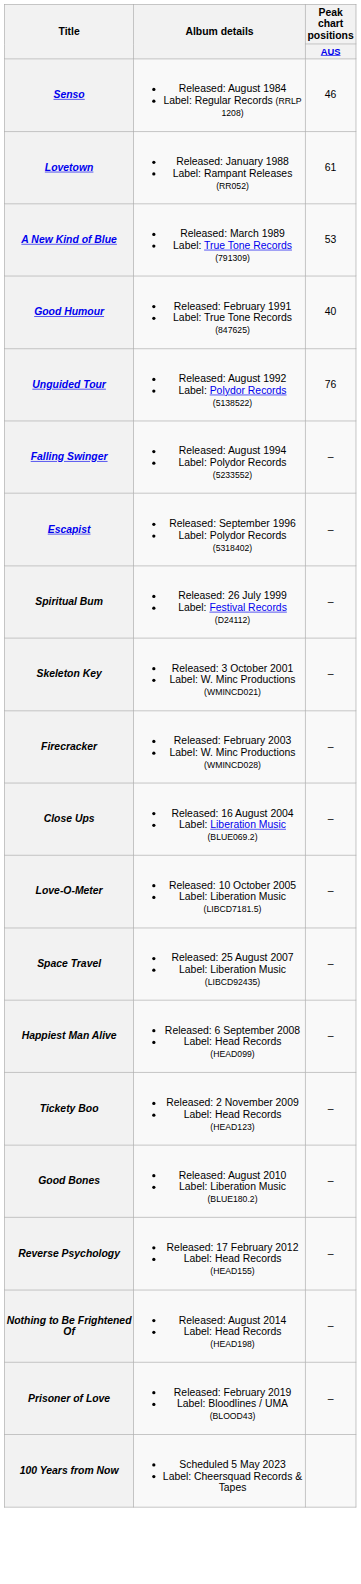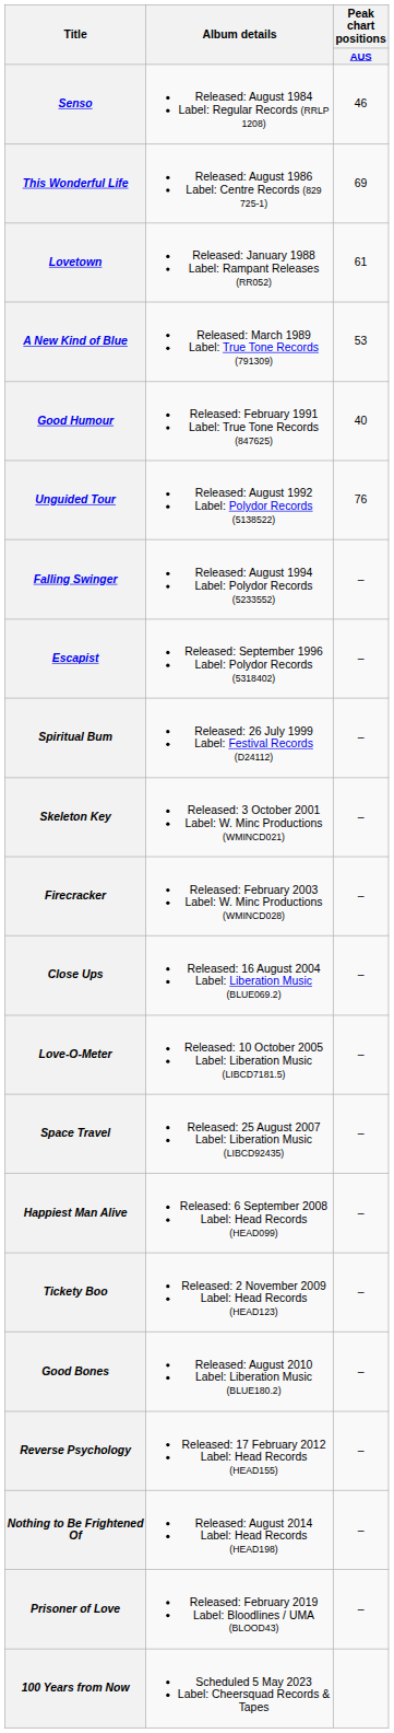 <table class="wikitable plainrowheaders" style="text-align:center;">
 <tr>
 <th scope="col" rowspan="2" style="width:12em;">Title</th>
 <th scope="col" rowspan="2" style="width:16em;">Album details</th>
 <th scope="col">Peak chart positions</th>
 </tr>
 <tr>
 <th scope="col" style="width:3em;font-size:90%;"><a href='#'>AUS</a><br></th>
 </tr>
 <tr>
 <th scope="row"><em><a href='#'>Senso</a></em></th>
 <td><br><ul><li>Released: August 1984</li><li>Label: Regular Records <small>(RRLP 1208)</small></li></ul></td>
 <td>46</td>
+</tr>
+<tr>
+<th scope="row"><em><a href='#'>This Wonderful Life</a></em></th>
+<td><br><ul><li>Released: August 1986</li><li>Label: Centre Records <small>(829 725-1)</small></li></ul></td>
+<td>69</td>
 </tr>
 <tr>
 <th scope="row"><em><a href='#'>Lovetown</a></em></th>
 <td><br><ul><li>Released: January 1988</li><li>Label: Rampant Releases <small>(RR052)</small></li></ul></td>
 <td>61</td>
 </tr>
 <tr>
 <th scope="row"><em><a href='#'>A New Kind of Blue</a></em></th>
 <td><br><ul><li>Released: March 1989</li><li>Label: <a href='#'>True Tone Records</a> <small>(791309)</small></li></ul></td>
 <td>53</td>
 </tr>
 <tr>
 <th scope="row"><em><a href='#'>Good Humour</a></em></th>
 <td><br><ul><li>Released: February 1991</li><li>Label: True Tone Records <small>(847625)</small></li></ul></td>
 <td>40</td>
 </tr>
 <tr>
 <th scope="row"><em><a href='#'>Unguided Tour</a></em></th>
 <td><br><ul><li>Released: August 1992</li><li>Label: <a href='#'>Polydor Records</a> <small>(5138522)</small></li></ul></td>
 <td>76</td>
 </tr>
 <tr>
 <th scope="row"><em><a href='#'>Falling Swinger</a></em></th>
 <td><br><ul><li>Released: August 1994</li><li>Label: Polydor Records <small>(5233552)</small></li></ul></td>
 <td>–</td>
 </tr>
 <tr>
 <th scope="row"><em><a href='#'>Escapist</a></em></th>
 <td><br><ul><li>Released: September 1996</li><li>Label: Polydor Records <small>(5318402)</small></li></ul></td>
 <td>–</td>
 </tr>
 <tr>
 <th scope="row"><em>Spiritual Bum</em></th>
 <td><br><ul><li>Released: 26 July 1999</li><li>Label: <a href='#'>Festival Records</a> <small>(D24112)</small></li></ul></td>
 <td>–</td>
 </tr>
 <tr>
 <th scope="row"><em>Skeleton Key</em></th>
 <td><br><ul><li>Released: 3 October 2001</li><li>Label: W. Minc Productions  <small>(WMINCD021)</small></li></ul></td>
 <td>–</td>
 </tr>
 <tr>
 <th scope="row"><em>Firecracker</em></th>
 <td><br><ul><li>Released: February 2003</li><li>Label: W. Minc Productions  <small>(WMINCD028)</small></li></ul></td>
 <td>–</td>
 </tr>
 <tr>
 <th scope="row"><em>Close Ups</em></th>
 <td><br><ul><li>Released: 16 August 2004</li><li>Label: <a href='#'>Liberation Music</a> <small>(BLUE069.2)</small></li></ul></td>
 <td>–</td>
 </tr>
 <tr>
 <th scope="row"><em>Love-O-Meter</em></th>
 <td><br><ul><li>Released: 10 October 2005</li><li>Label: Liberation Music <small>(LIBCD7181.5)</small></li></ul></td>
 <td>–</td>
 </tr>
 <tr>
 <th scope="row"><em>Space Travel</em></th>
 <td><br><ul><li>Released: 25 August 2007</li><li>Label: Liberation Music <small>(LIBCD92435)</small></li></ul></td>
 <td>–</td>
 </tr>
 <tr>
 <th scope="row"><em>Happiest Man Alive</em></th>
 <td><br><ul><li>Released: 6 September 2008</li><li>Label: Head Records <small>(HEAD099)</small></li></ul></td>
 <td>–</td>
 </tr>
 <tr>
 <th scope="row"><em>Tickety Boo</em></th>
 <td><br><ul><li>Released: 2 November 2009</li><li>Label: Head Records <small>(HEAD123)</small></li></ul></td>
 <td>–</td>
 </tr>
 <tr>
 <th scope="row"><em>Good Bones</em></th>
 <td><br><ul><li>Released: August 2010</li><li>Label: Liberation Music <small>(BLUE180.2)</small></li></ul></td>
 <td>–</td>
 </tr>
 <tr>
 <th scope="row"><em>Reverse Psychology</em></th>
 <td><br><ul><li>Released: 17 February 2012</li><li>Label: Head Records <small>(HEAD155)</small></li></ul></td>
 <td>–</td>
 </tr>
 <tr>
 <th scope="row"><em>Nothing to Be Frightened Of</em></th>
 <td><br><ul><li>Released: August 2014</li><li>Label: Head Records <small>(HEAD198)</small></li></ul></td>
 <td>–</td>
 </tr>
 <tr>
 <th scope="row"><em>Prisoner of Love</em></th>
 <td><br><ul><li>Released: February 2019</li><li>Label: Bloodlines / UMA <small>(BLOOD43)</small></li></ul></td>
 <td>–</td>
 </tr>
 <tr>
 <th scope="row"><em>100 Years from Now</em></th>
 <td><br><ul><li>Scheduled 5 May 2023</li><li>Label: Cheersquad Records & Tapes</li></ul></td>
 <td></td>
 </tr>
 </table>
